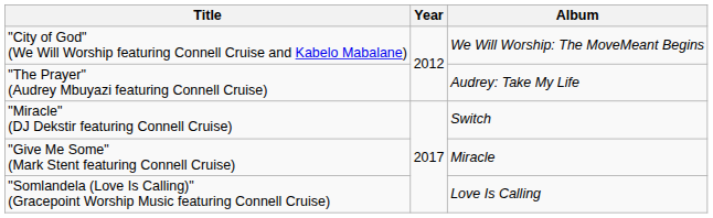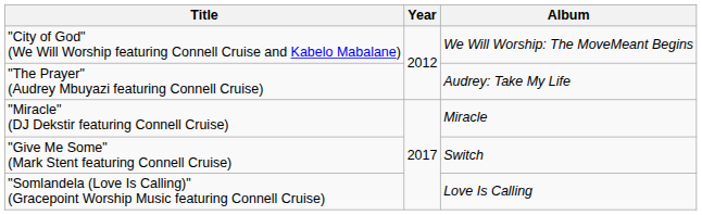 <table class="wikitable">
 <tr>
 <th>Title</th>
 <th>Year</th>
 <th>Album</th>
 </tr>
 <tr>
 <td>"City of God"<br>(We Will Worship featuring Connell Cruise and <a href='#'>Kabelo Mabalane</a>)</td>
 <td rowspan="2">2012</td>
 <td><em>We Will Worship: The MoveMeant Begins</em></td>
 </tr>
 <tr>
 <td>"The Prayer"<br>(Audrey Mbuyazi featuring Connell Cruise)</td>
 <td><em>Audrey: Take My Life</em></td>
 </tr>
 <tr>
 <td>"Miracle"<br>(DJ Dekstir featuring Connell Cruise)</td>
 <td rowspan="3">2017</td>
-<td><em>Switch</em></td>
+<td><em>Miracle</em></td>
 </tr>
 <tr>
 <td>"Give Me Some"<br>(Mark Stent featuring Connell Cruise)</td>
-<td><em>Miracle</em></td>
+<td><em>Switch</em></td>
 </tr>
 <tr>
 <td>"Somlandela (Love Is Calling)"<br>(Gracepoint Worship Music featuring Connell Cruise)</td>
 <td><em>Love Is Calling</em></td>
 </tr>
 </table>
